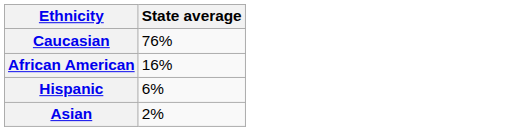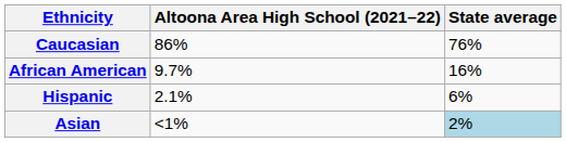 <table class="wikitable">
 <tr>
 <th><a href='#'>Ethnicity</a></th>
+<th>Altoona Area High School (2021–22)</th>
 <th>State average</th>
 </tr>
 <tr>
 <th><a href='#'>Caucasian</a></th>
+<td>86%</td>
 <td>76%</td>
 </tr>
 <tr>
 <th><a href='#'>African American</a></th>
+<td>9.7%</td>
 <td>16%</td>
 </tr>
 <tr>
 <th><a href='#'>Hispanic</a></th>
+<td>2.1%</td>
 <td>6%</td>
 </tr>
 <tr>
 <th><a href='#'>Asian</a></th>
-<td>2%</td>
+<td><1%</td>
+<td style="background: lightblue;">2%</td>
 </tr>
 </table>
